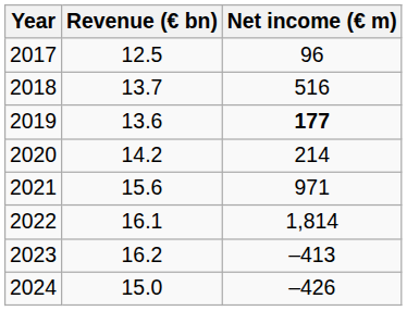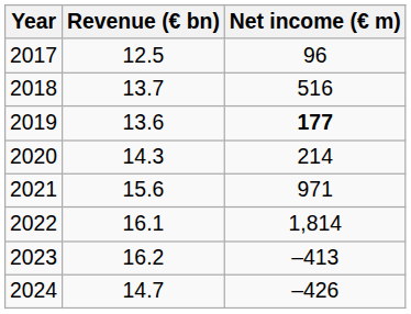 <table class="wikitable float-left" style="text-align: center;">
 <tr>
 <th>Year</th>
 <th>Revenue (€ bn)</th>
 <th>Net income (€ m)</th>
 </tr>
 <tr>
 <td>2017</td>
 <td>12.5</td>
 <td>96</td>
 </tr>
 <tr>
 <td>2018</td>
 <td>13.7</td>
 <td>516</td>
 </tr>
 <tr>
 <td>2019</td>
 <td>13.6</td>
 <td><strong>177</strong></td>
 </tr>
 <tr>
 <td>2020</td>
-<td>14.2</td>
+<td>14.3</td>
 <td>214</td>
 </tr>
 <tr>
 <td>2021</td>
 <td>15.6</td>
 <td>971</td>
 </tr>
 <tr>
 <td>2022</td>
 <td>16.1</td>
 <td>1,814</td>
 </tr>
 <tr>
 <td>2023</td>
 <td>16.2</td>
 <td>–413</td>
 </tr>
 <tr>
 <td>2024</td>
-<td>15.0</td>
+<td>14.7</td>
 <td>–426</td>
 </tr>
 </table>
